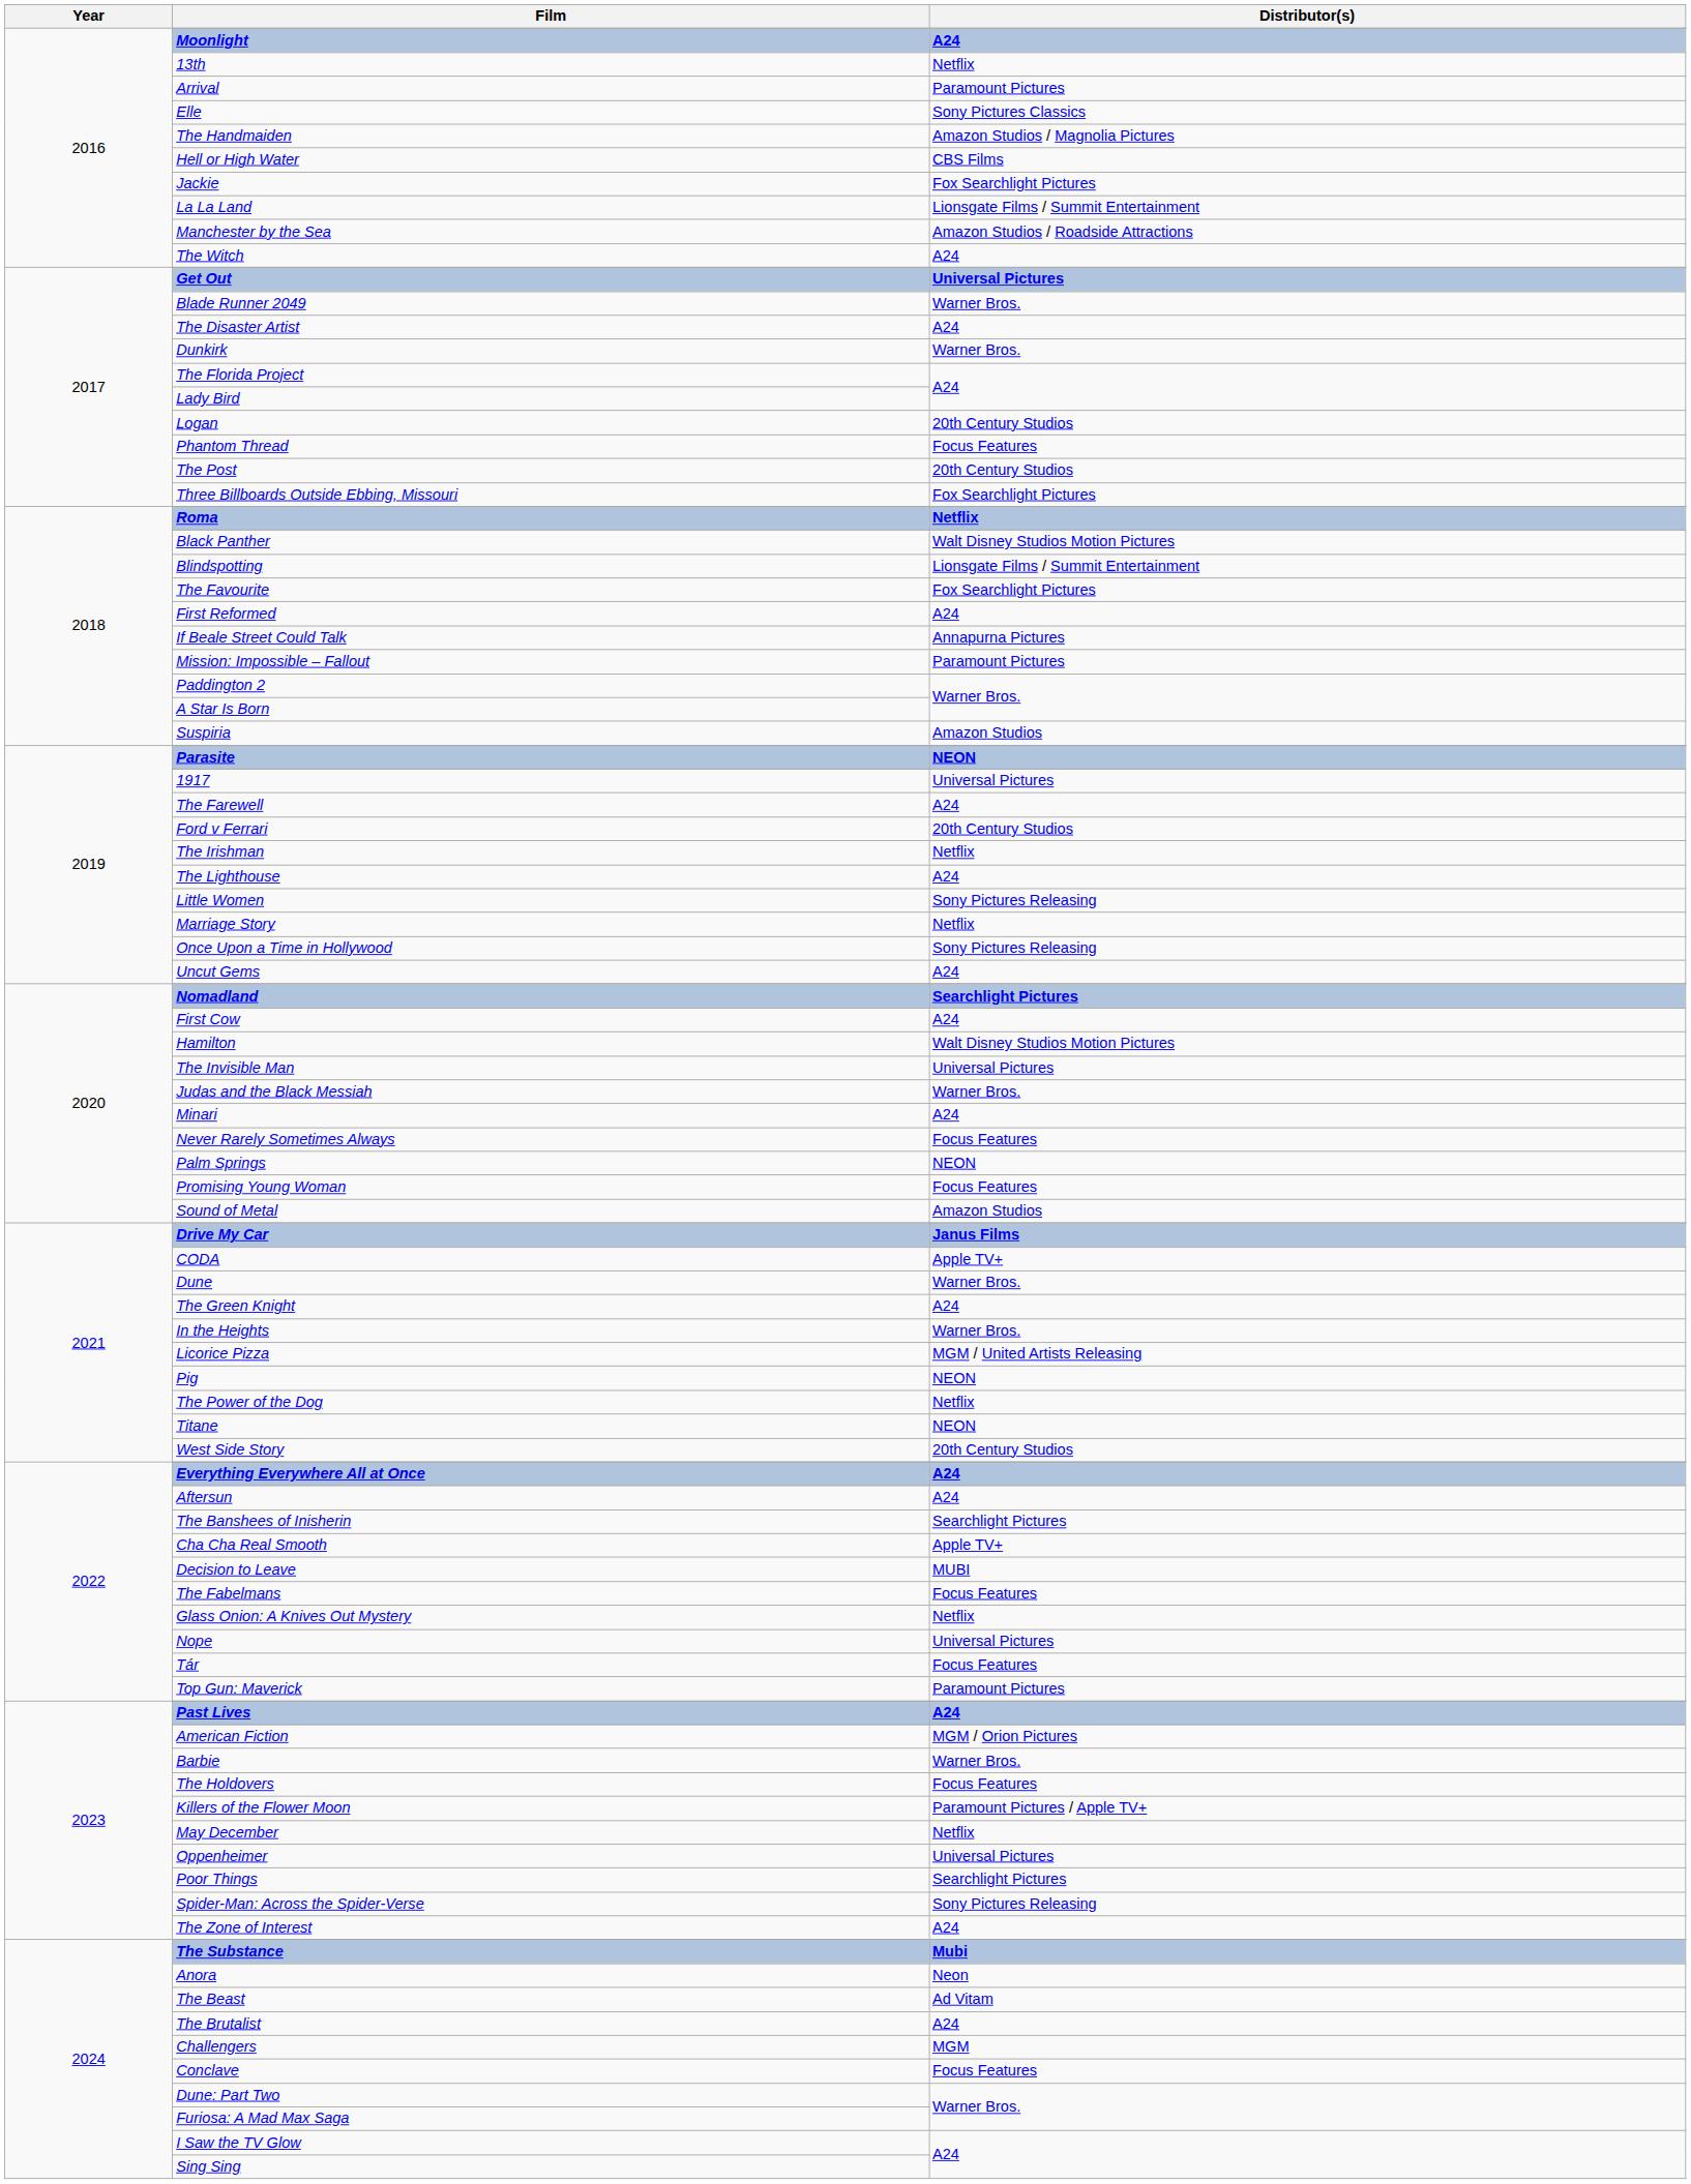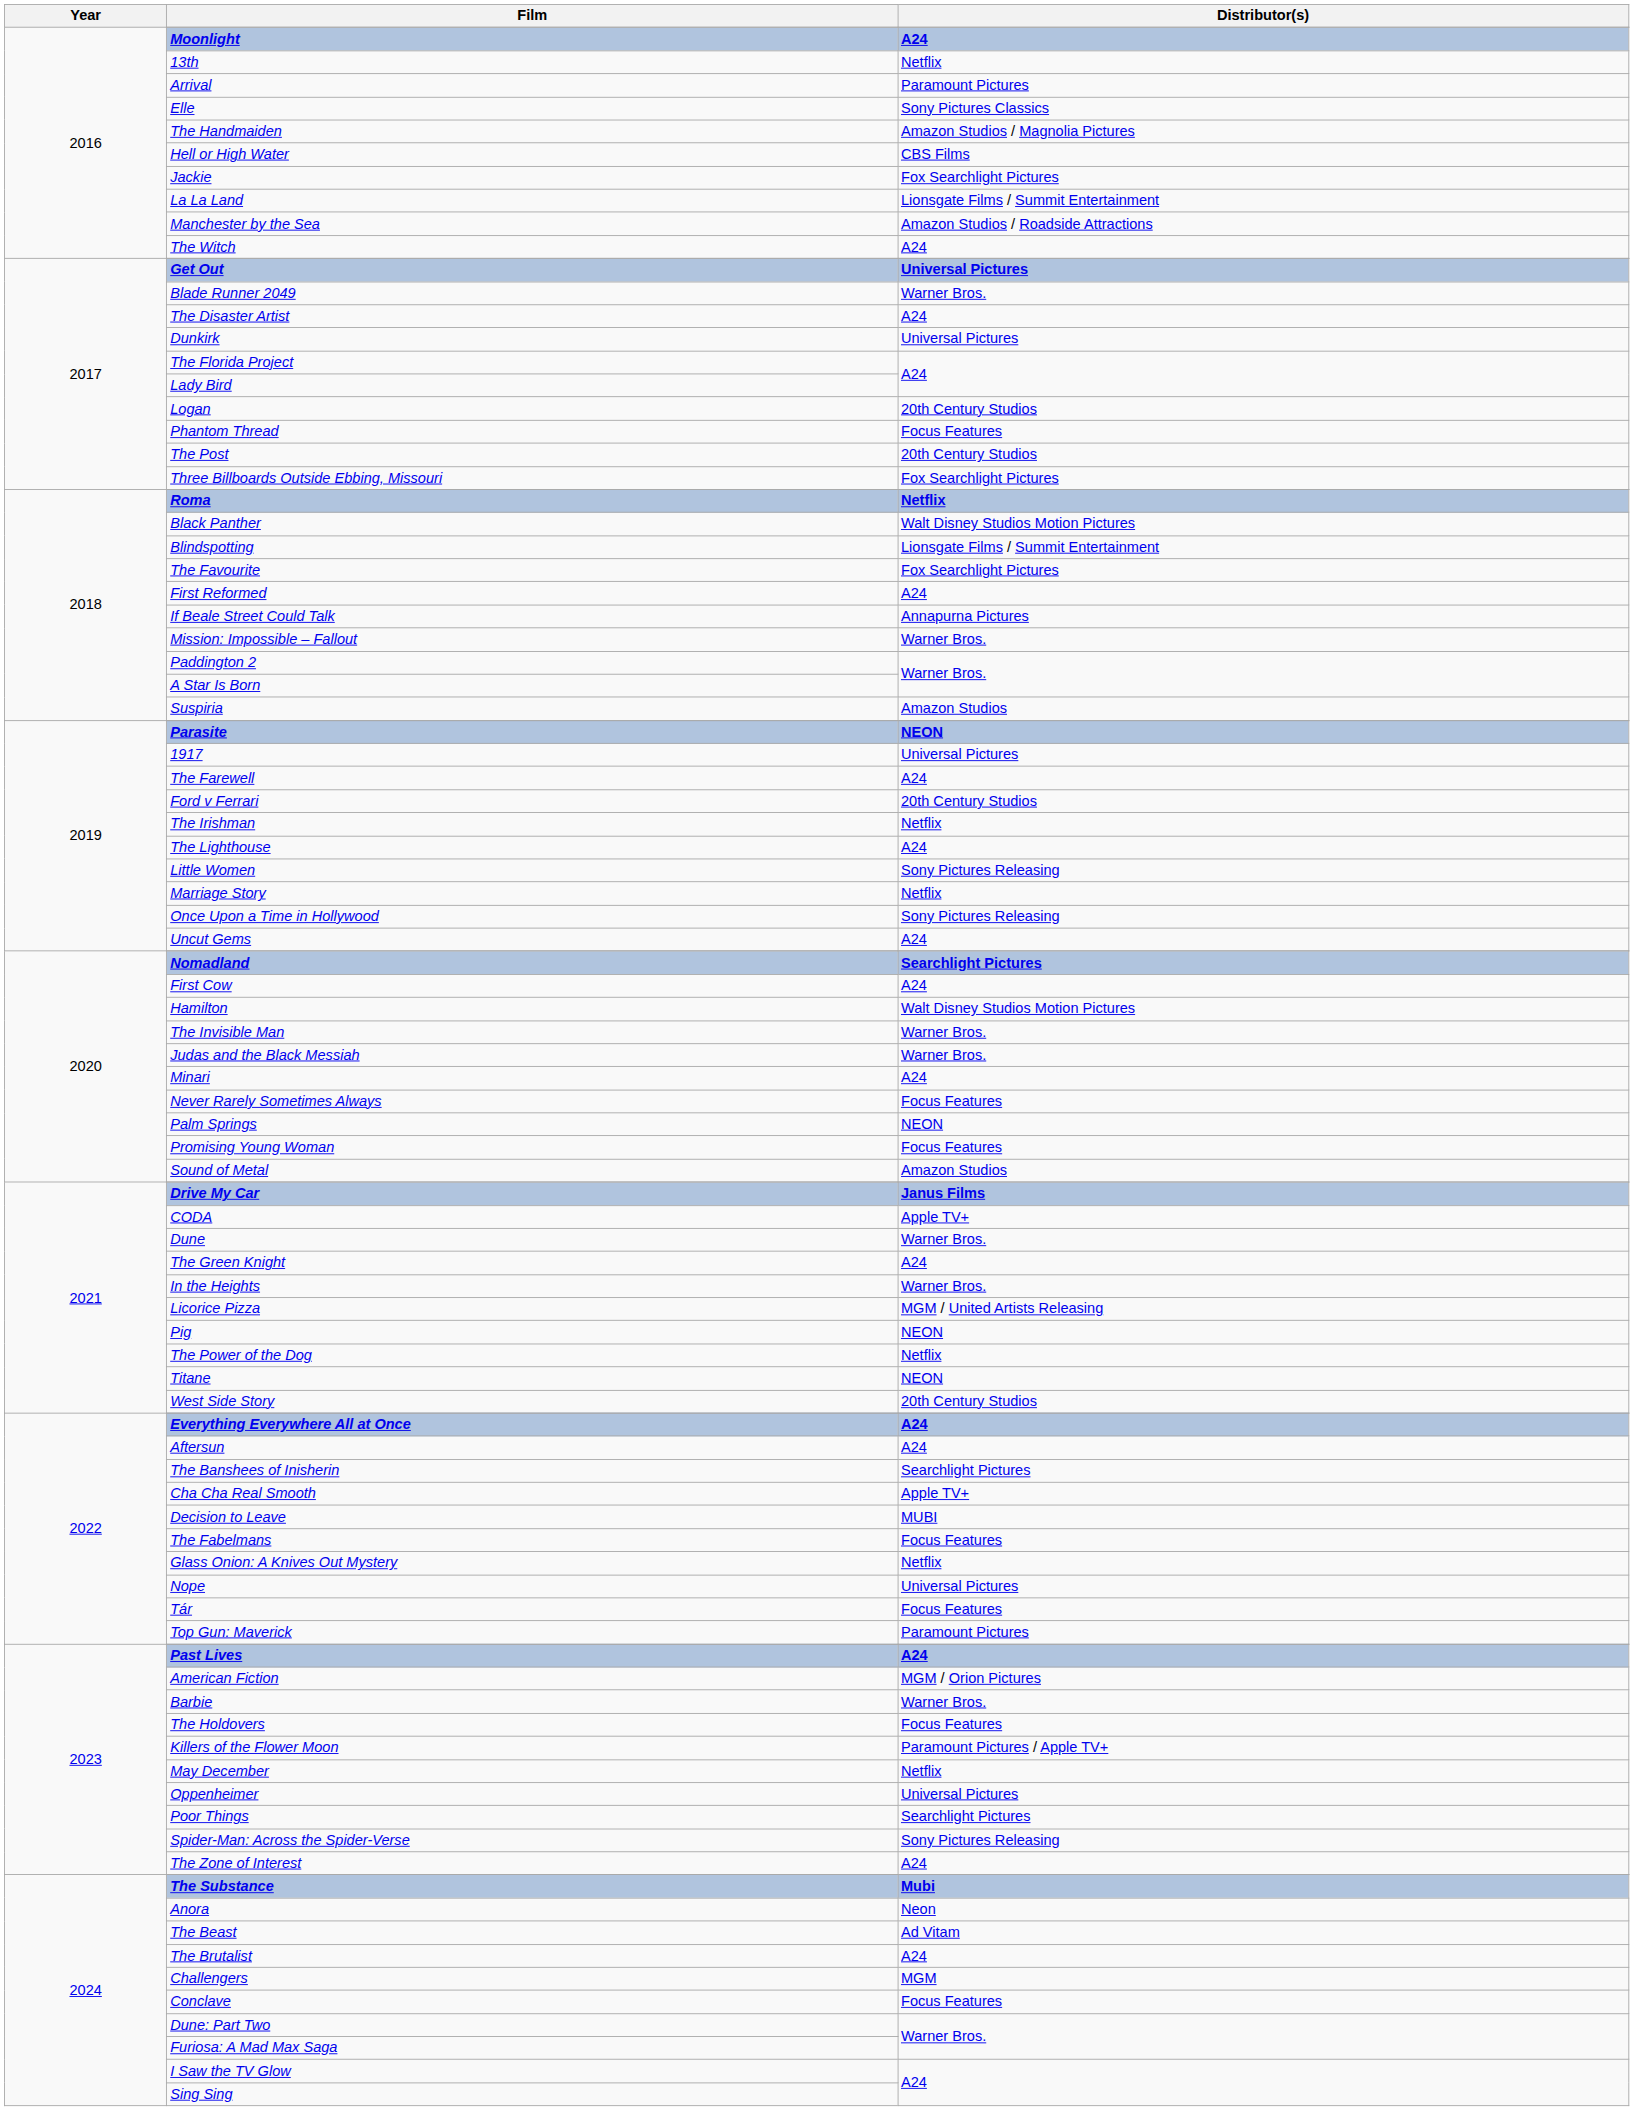 <table class="wikitable" width="90%">
 <tr>
 <th width="10%">Year</th>
 <th width="45%">Film</th>
 <th width="45%">Distributor(s)</th>
 </tr>
 <tr>
 <td rowspan="11" align="center">2016</td>
 </tr>
 <tr style="background:#B0C4DE">
 <td><strong><em><a href='#'>Moonlight</a></em></strong></td>
 <td><strong><a href='#'>A24</a></strong></td>
 </tr>
 <tr>
 <td><em><a href='#'>13th</a></em></td>
 <td><a href='#'>Netflix</a></td>
 </tr>
 <tr>
 <td><em><a href='#'>Arrival</a></em></td>
 <td><a href='#'>Paramount Pictures</a></td>
 </tr>
 <tr>
 <td><em><a href='#'>Elle</a></em></td>
 <td><a href='#'>Sony Pictures Classics</a></td>
 </tr>
 <tr>
 <td><em><a href='#'>The Handmaiden</a></em></td>
 <td><a href='#'>Amazon Studios</a> / <a href='#'>Magnolia Pictures</a></td>
 </tr>
 <tr>
 <td><em><a href='#'>Hell or High Water</a></em></td>
 <td><a href='#'>CBS Films</a></td>
 </tr>
 <tr>
 <td><em><a href='#'>Jackie</a></em></td>
 <td><a href='#'>Fox Searchlight Pictures</a></td>
 </tr>
 <tr>
 <td><em><a href='#'>La La Land</a></em></td>
 <td><a href='#'>Lionsgate Films</a> / <a href='#'>Summit Entertainment</a></td>
 </tr>
 <tr>
 <td><em><a href='#'>Manchester by the Sea</a></em></td>
 <td><a href='#'>Amazon Studios</a> / <a href='#'>Roadside Attractions</a></td>
 </tr>
 <tr>
 <td><em><a href='#'>The Witch</a></em></td>
 <td><a href='#'>A24</a></td>
 </tr>
 <tr>
 <td rowspan="11" align="center">2017</td>
 </tr>
 <tr style="background:#B0C4DE">
 <td><strong><em><a href='#'>Get Out</a></em></strong></td>
 <td><strong><a href='#'>Universal Pictures</a></strong></td>
 </tr>
 <tr>
 <td><em><a href='#'>Blade Runner 2049</a></em></td>
 <td><a href='#'>Warner Bros.</a></td>
 </tr>
 <tr>
 <td><em><a href='#'>The Disaster Artist</a></em></td>
 <td><a href='#'>A24</a></td>
 </tr>
 <tr>
 <td><em><a href='#'>Dunkirk</a></em></td>
-<td><a href='#'>Warner Bros.</a></td>
+<td><a href='#'>Universal Pictures</a></td>
 </tr>
 <tr>
 <td><em><a href='#'>The Florida Project</a></em></td>
 <td rowspan="2"><a href='#'>A24</a></td>
 </tr>
 <tr>
 <td><em><a href='#'>Lady Bird</a></em></td>
 </tr>
 <tr>
 <td><em><a href='#'>Logan</a></em></td>
 <td><a href='#'>20th Century Studios</a></td>
 </tr>
 <tr>
 <td><em><a href='#'>Phantom Thread</a></em></td>
 <td><a href='#'>Focus Features</a></td>
 </tr>
 <tr>
 <td><em><a href='#'>The Post</a></em></td>
 <td><a href='#'>20th Century Studios</a></td>
 </tr>
 <tr>
 <td><em><a href='#'>Three Billboards Outside Ebbing, Missouri</a></em></td>
 <td><a href='#'>Fox Searchlight Pictures</a></td>
 </tr>
 <tr>
 <td rowspan="11" align="center">2018</td>
 </tr>
 <tr style="background:#B0C4DE">
 <td><strong><em><a href='#'>Roma</a></em></strong></td>
 <td><strong><a href='#'>Netflix</a></strong></td>
 </tr>
 <tr>
 <td><em><a href='#'>Black Panther</a></em></td>
 <td><a href='#'>Walt Disney Studios Motion Pictures</a></td>
 </tr>
 <tr>
 <td><em><a href='#'>Blindspotting</a></em></td>
 <td><a href='#'>Lionsgate Films</a> / <a href='#'>Summit Entertainment</a></td>
 </tr>
 <tr>
 <td><em><a href='#'>The Favourite</a></em></td>
 <td><a href='#'>Fox Searchlight Pictures</a></td>
 </tr>
 <tr>
 <td><em><a href='#'>First Reformed</a></em></td>
 <td><a href='#'>A24</a></td>
 </tr>
 <tr>
 <td><em><a href='#'>If Beale Street Could Talk</a></em></td>
 <td><a href='#'>Annapurna Pictures</a></td>
 </tr>
 <tr>
 <td><em><a href='#'>Mission: Impossible – Fallout</a></em></td>
-<td><a href='#'>Paramount Pictures</a></td>
+<td><a href='#'>Warner Bros.</a></td>
 </tr>
 <tr>
 <td><em><a href='#'>Paddington 2</a></em></td>
 <td rowspan="2"><a href='#'>Warner Bros.</a></td>
 </tr>
 <tr>
 <td><em><a href='#'>A Star Is Born</a></em></td>
 </tr>
 <tr>
 <td><em><a href='#'>Suspiria</a></em></td>
 <td><a href='#'>Amazon Studios</a></td>
 </tr>
 <tr>
 <td rowspan="11" align="center">2019</td>
 </tr>
 <tr style="background:#B0C4DE">
 <td><strong><em><a href='#'>Parasite</a></em></strong></td>
 <td><strong><a href='#'>NEON</a></strong></td>
 </tr>
 <tr>
 <td><em><a href='#'>1917</a></em></td>
 <td><a href='#'>Universal Pictures</a></td>
 </tr>
 <tr>
 <td><em><a href='#'>The Farewell</a></em></td>
 <td><a href='#'>A24</a></td>
 </tr>
 <tr>
 <td><em><a href='#'>Ford v Ferrari</a></em></td>
 <td><a href='#'>20th Century Studios</a></td>
 </tr>
 <tr>
 <td><em><a href='#'>The Irishman</a></em></td>
 <td><a href='#'>Netflix</a></td>
 </tr>
 <tr>
 <td><em><a href='#'>The Lighthouse</a></em></td>
 <td><a href='#'>A24</a></td>
 </tr>
 <tr>
 <td><em><a href='#'>Little Women</a></em></td>
 <td><a href='#'>Sony Pictures Releasing</a></td>
 </tr>
 <tr>
 <td><em><a href='#'>Marriage Story</a></em></td>
 <td><a href='#'>Netflix</a></td>
 </tr>
 <tr>
 <td><em><a href='#'>Once Upon a Time in Hollywood</a></em></td>
 <td><a href='#'>Sony Pictures Releasing</a></td>
 </tr>
 <tr>
 <td><em><a href='#'>Uncut Gems</a></em></td>
 <td><a href='#'>A24</a></td>
 </tr>
 <tr>
 <td rowspan="11" align="center">2020</td>
 </tr>
 <tr style="background:#B0C4DE">
 <td><strong><em><a href='#'>Nomadland</a></em></strong></td>
 <td><strong><a href='#'>Searchlight Pictures</a></strong></td>
 </tr>
 <tr>
 <td><em><a href='#'>First Cow</a></em></td>
 <td><a href='#'>A24</a></td>
 </tr>
 <tr>
 <td><em><a href='#'>Hamilton</a></em></td>
 <td><a href='#'>Walt Disney Studios Motion Pictures</a></td>
 </tr>
 <tr>
 <td><em><a href='#'>The Invisible Man</a></em></td>
-<td><a href='#'>Universal Pictures</a></td>
+<td><a href='#'>Warner Bros.</a></td>
 </tr>
 <tr>
 <td><em><a href='#'>Judas and the Black Messiah</a></em></td>
 <td><a href='#'>Warner Bros.</a></td>
 </tr>
 <tr>
 <td><em><a href='#'>Minari</a></em></td>
 <td><a href='#'>A24</a></td>
 </tr>
 <tr>
 <td><em><a href='#'>Never Rarely Sometimes Always</a></em></td>
 <td><a href='#'>Focus Features</a></td>
 </tr>
 <tr>
 <td><em><a href='#'>Palm Springs</a></em></td>
 <td><a href='#'>NEON</a></td>
 </tr>
 <tr>
 <td><em><a href='#'>Promising Young Woman</a></em></td>
 <td><a href='#'>Focus Features</a></td>
 </tr>
 <tr>
 <td><em><a href='#'>Sound of Metal</a></em></td>
 <td><a href='#'>Amazon Studios</a></td>
 </tr>
 <tr>
 <td rowspan="11" align="center"><a href='#'>2021</a></td>
 </tr>
 <tr style="background:#B0C4DE">
 <td><strong><em><a href='#'>Drive My Car</a></em></strong></td>
 <td><strong><a href='#'>Janus Films</a></strong></td>
 </tr>
 <tr>
 <td><em><a href='#'>CODA</a></em></td>
 <td><a href='#'>Apple TV+</a></td>
 </tr>
 <tr>
 <td><em><a href='#'>Dune</a></em></td>
 <td><a href='#'>Warner Bros.</a></td>
 </tr>
 <tr>
 <td><em><a href='#'>The Green Knight</a></em></td>
 <td><a href='#'>A24</a></td>
 </tr>
 <tr>
 <td><em><a href='#'>In the Heights</a></em></td>
 <td><a href='#'>Warner Bros.</a></td>
 </tr>
 <tr>
 <td><em><a href='#'>Licorice Pizza</a></em></td>
 <td><a href='#'>MGM</a> / <a href='#'>United Artists Releasing</a></td>
 </tr>
 <tr>
 <td><em><a href='#'>Pig</a></em></td>
 <td><a href='#'>NEON</a></td>
 </tr>
 <tr>
 <td><em><a href='#'>The Power of the Dog</a></em></td>
 <td><a href='#'>Netflix</a></td>
 </tr>
 <tr>
 <td><em><a href='#'>Titane</a></em></td>
 <td><a href='#'>NEON</a></td>
 </tr>
 <tr>
 <td><em><a href='#'>West Side Story</a></em></td>
 <td><a href='#'>20th Century Studios</a></td>
 </tr>
 <tr>
 <td rowspan="11" align="center"><a href='#'>2022</a></td>
 </tr>
 <tr style="background:#B0C4DE">
 <td><strong><em><a href='#'>Everything Everywhere All at Once</a></em></strong></td>
 <td><strong><a href='#'>A24</a></strong></td>
 </tr>
 <tr>
 <td><em><a href='#'>Aftersun</a></em></td>
 <td><a href='#'>A24</a></td>
 </tr>
 <tr>
 <td><em><a href='#'>The Banshees of Inisherin</a></em></td>
 <td><a href='#'>Searchlight Pictures</a></td>
 </tr>
 <tr>
 <td><em><a href='#'>Cha Cha Real Smooth</a></em></td>
 <td><a href='#'>Apple TV+</a></td>
 </tr>
 <tr>
 <td><em><a href='#'>Decision to Leave</a></em></td>
 <td><a href='#'>MUBI</a></td>
 </tr>
 <tr>
 <td><em><a href='#'>The Fabelmans</a></em></td>
 <td><a href='#'>Focus Features</a></td>
 </tr>
 <tr>
 <td><em><a href='#'>Glass Onion: A Knives Out Mystery</a></em></td>
 <td><a href='#'>Netflix</a></td>
 </tr>
 <tr>
 <td><em><a href='#'>Nope</a></em></td>
 <td><a href='#'>Universal Pictures</a></td>
 </tr>
 <tr>
 <td><em><a href='#'>Tár</a></em></td>
 <td><a href='#'>Focus Features</a></td>
 </tr>
 <tr>
 <td><em><a href='#'>Top Gun: Maverick</a></em></td>
 <td><a href='#'>Paramount Pictures</a></td>
 </tr>
 <tr>
 <td rowspan="11" align="center"><a href='#'>2023</a></td>
 </tr>
 <tr style="background:#B0C4DE">
 <td><strong><em><a href='#'>Past Lives</a></em></strong></td>
 <td><strong><a href='#'>A24</a></strong></td>
 </tr>
 <tr>
 <td><em><a href='#'>American Fiction</a></em></td>
 <td><a href='#'>MGM</a> / <a href='#'>Orion Pictures</a></td>
 </tr>
 <tr>
 <td><em><a href='#'>Barbie</a></em></td>
 <td><a href='#'>Warner Bros.</a></td>
 </tr>
 <tr>
 <td><em><a href='#'>The Holdovers</a></em></td>
 <td><a href='#'>Focus Features</a></td>
 </tr>
 <tr>
 <td><em><a href='#'>Killers of the Flower Moon</a></em></td>
 <td><a href='#'>Paramount Pictures</a> / <a href='#'>Apple TV+</a></td>
 </tr>
 <tr>
 <td><em><a href='#'>May December</a></em></td>
 <td><a href='#'>Netflix</a></td>
 </tr>
 <tr>
 <td><em><a href='#'>Oppenheimer</a></em></td>
 <td><a href='#'>Universal Pictures</a></td>
 </tr>
 <tr>
 <td><em><a href='#'>Poor Things</a></em></td>
 <td><a href='#'>Searchlight Pictures</a></td>
 </tr>
 <tr>
 <td><em><a href='#'>Spider-Man: Across the Spider-Verse</a></em></td>
 <td><a href='#'>Sony Pictures Releasing</a></td>
 </tr>
 <tr>
 <td><em><a href='#'>The Zone of Interest</a></em></td>
 <td><a href='#'>A24</a></td>
 </tr>
 <tr>
 <td rowspan="11" align="center"><a href='#'>2024</a></td>
 </tr>
 <tr style="background:#B0C4DE">
 <td><strong><em><a href='#'>The Substance</a></em></strong></td>
 <td><strong><a href='#'>Mubi</a></strong></td>
 </tr>
 <tr>
 <td><em><a href='#'>Anora</a></em></td>
 <td><a href='#'>Neon</a></td>
 </tr>
 <tr>
 <td><em><a href='#'>The Beast</a></em></td>
 <td><a href='#'>Ad Vitam</a></td>
 </tr>
 <tr>
 <td><em><a href='#'>The Brutalist</a></em></td>
 <td><a href='#'>A24</a></td>
 </tr>
 <tr>
 <td><em><a href='#'>Challengers</a></em></td>
 <td><a href='#'>MGM</a></td>
 </tr>
 <tr>
 <td><em><a href='#'>Conclave</a></em></td>
 <td><a href='#'>Focus Features</a></td>
 </tr>
 <tr>
 <td><em><a href='#'>Dune: Part Two</a></em></td>
 <td rowspan="2"><a href='#'>Warner Bros.</a></td>
 </tr>
 <tr>
 <td><em><a href='#'>Furiosa: A Mad Max Saga</a></em></td>
 </tr>
 <tr>
 <td><em><a href='#'>I Saw the TV Glow</a></em></td>
 <td rowspan="2"><a href='#'>A24</a></td>
 </tr>
 <tr>
 <td><em><a href='#'>Sing Sing</a></em></td>
 </tr>
 </table>
